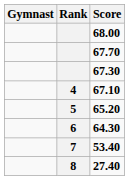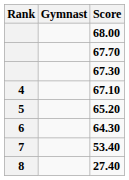 <table class="wikitable sortable">
 <tr>
+<th scope="col">Rank</th>
 <th scope="col">Gymnast</th>
-<th scope="col">Rank</th>
 <th scope="col">Score</th>
 </tr>
 <tr>
+<th scope="row"></th>
 <td></td>
-<th scope="row"></th>
 <td><strong>68.00</strong></td>
 </tr>
 <tr>
+<th scope="row"></th>
 <td></td>
-<th scope="row"></th>
 <td><strong>67.70</strong></td>
 </tr>
 <tr>
+<th scope="row"></th>
 <td></td>
-<th scope="row"></th>
 <td><strong>67.30</strong></td>
 </tr>
 <tr>
+<th scope="row">4</th>
 <td></td>
-<th scope="row">4</th>
 <td><strong>67.10</strong></td>
 </tr>
 <tr>
+<th scope="row">5</th>
 <td></td>
-<th scope="row">5</th>
 <td><strong>65.20</strong></td>
 </tr>
 <tr>
+<th scope="row">6</th>
 <td></td>
-<th scope="row">6</th>
 <td><strong>64.30</strong></td>
 </tr>
 <tr>
+<th scope="row">7</th>
 <td></td>
-<th scope="row">7</th>
 <td><strong>53.40</strong></td>
 </tr>
 <tr>
+<th scope="row">8</th>
 <td></td>
-<th scope="row">8</th>
 <td><strong>27.40</strong></td>
 </tr>
 </table>
